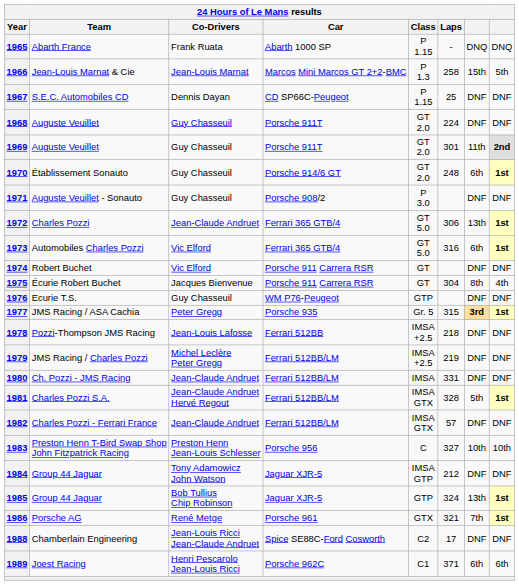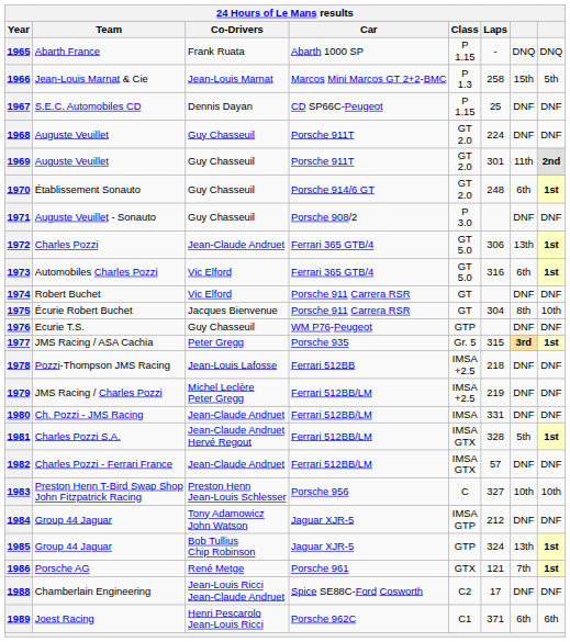 <table class="wikitable" style="text-align:center; font-size:90%">
 <tr>
 <th colspan=8><a href='#'>24 Hours of Le Mans</a> results</th>
 </tr>
 <tr>
 <th>Year</th>
 <th>Team</th>
 <th>Co-Drivers</th>
 <th>Car</th>
 <th>Class</th>
 <th>Laps</th>
 <th></th>
 <th></th>
 </tr>
 <tr>
 <th><a href='#'>1965</a></th>
 <td align="left"> <a href='#'>Abarth France</a></td>
 <td align="left"> Frank Ruata</td>
 <td align="left"><a href='#'>Abarth</a> 1000 SP</td>
 <td>P<br>1.15</td>
 <td>-</td>
 <td>DNQ</td>
 <td>DNQ</td>
 </tr>
 <tr>
 <th><a href='#'>1966</a></th>
 <td align="left"> <a href='#'>Jean-Louis Marnat</a> & Cie</td>
 <td align="left"> <a href='#'>Jean-Louis Marnat</a></td>
 <td align="left"><a href='#'>Marcos</a> <a href='#'>Mini Marcos GT 2+2</a>-<a href='#'>BMC</a></td>
 <td>P<br>1.3</td>
 <td>258</td>
 <td>15th</td>
 <td>5th</td>
 </tr>
 <tr>
 <th><a href='#'>1967</a></th>
 <td align="left"> <a href='#'>S.E.C. Automobiles CD</a></td>
 <td align="left"> Dennis Dayan</td>
 <td align="left"><a href='#'>CD</a> SP66C-<a href='#'>Peugeot</a></td>
 <td>P<br>1.15</td>
 <td>25</td>
 <td>DNF</td>
 <td>DNF</td>
 </tr>
 <tr>
 <th><a href='#'>1968</a></th>
 <td align="left"> <a href='#'>Auguste Veuillet</a></td>
 <td align="left"> <a href='#'>Guy Chasseuil</a></td>
 <td align="left"><a href='#'>Porsche 911T</a></td>
 <td>GT<br>2.0</td>
 <td>224</td>
 <td>DNF</td>
 <td>DNF</td>
 </tr>
 <tr>
 <th><a href='#'>1969</a></th>
 <td align="left"> <a href='#'>Auguste Veuillet</a></td>
 <td align="left"> Guy Chasseuil</td>
 <td align="left"><a href='#'>Porsche 911T</a></td>
 <td>GT<br>2.0</td>
 <td>301</td>
 <td>11th</td>
 <td style="background:#DFDFDF;"><strong>2nd</strong></td>
 </tr>
 <tr>
 <th><a href='#'>1970</a></th>
 <td align="left"> Établissement Sonauto</td>
 <td align="left"> Guy Chasseuil</td>
 <td align="left"><a href='#'>Porsche 914/6 GT</a></td>
 <td>GT<br>2.0</td>
 <td>248</td>
 <td>6th</td>
 <td style="background:#FFFFBF;"><strong>1st</strong></td>
 </tr>
 <tr>
 <th><a href='#'>1971</a></th>
 <td align="left"> <a href='#'>Auguste Veuillet</a> - Sonauto</td>
 <td align="left"> Guy Chasseuil</td>
 <td align="left"><a href='#'>Porsche 908</a>/2</td>
 <td>P<br>3.0</td>
 <td></td>
 <td>DNF</td>
 <td>DNF</td>
 </tr>
 <tr>
 <th><a href='#'>1972</a></th>
 <td align="left"> <a href='#'>Charles Pozzi</a></td>
 <td align="left"> <a href='#'>Jean-Claude Andruet</a></td>
 <td align="left"><a href='#'>Ferrari 365 GTB/4</a></td>
 <td>GT<br>5.0</td>
 <td>306</td>
 <td>13th</td>
 <td style="background:#FFFFBF;"><strong>1st</strong></td>
 </tr>
 <tr>
 <th><a href='#'>1973</a></th>
 <td align="left"> Automobiles <a href='#'>Charles Pozzi</a></td>
 <td align="left"> <a href='#'>Vic Elford</a></td>
 <td align="left"><a href='#'>Ferrari 365 GTB/4</a></td>
 <td>GT<br>5.0</td>
 <td>316</td>
 <td>6th</td>
 <td style="background:#FFFFBF;"><strong>1st</strong></td>
 </tr>
 <tr>
 <th><a href='#'>1974</a></th>
 <td align="left"> Robert Buchet</td>
 <td align="left"> <a href='#'>Vic Elford</a></td>
 <td align="left"><a href='#'>Porsche 911</a> <a href='#'>Carrera RSR</a></td>
 <td>GT</td>
 <td></td>
 <td>DNF</td>
 <td>DNF</td>
 </tr>
 <tr>
 <th><a href='#'>1975</a></th>
 <td align="left"> Écurie Robert Buchet</td>
 <td align="left"> Jacques Bienvenue</td>
 <td align="left"><a href='#'>Porsche 911</a> <a href='#'>Carrera RSR</a></td>
 <td>GT</td>
 <td>304</td>
 <td>8th</td>
-<td>4th</td>
+<td>10th</td>
 </tr>
 <tr>
 <th><a href='#'>1976</a></th>
 <td align="left"> Ecurie T.S.</td>
 <td align="left"> Guy Chasseuil</td>
 <td align="left"><a href='#'>WM P76</a>-<a href='#'>Peugeot</a></td>
 <td>GTP</td>
 <td></td>
 <td>DNF</td>
 <td>DNF</td>
 </tr>
 <tr>
 <th><a href='#'>1977</a></th>
 <td align="left"> JMS Racing / ASA Cachia</td>
 <td align="left"> <a href='#'>Peter Gregg</a></td>
 <td align="left"><a href='#'>Porsche 935</a></td>
 <td>Gr. 5</td>
 <td>315</td>
 <td style="background:#FFDF9F;"><strong>3rd</strong></td>
 <td style="background:#FFFFBF;"><strong>1st</strong></td>
 </tr>
 <tr>
 <th><a href='#'>1978</a></th>
 <td align="left"> <a href='#'>Pozzi</a>-Thompson JMS Racing</td>
 <td align="left"> <a href='#'>Jean-Louis Lafosse</a></td>
 <td align="left"><a href='#'>Ferrari 512BB</a></td>
 <td>IMSA<br>+2.5</td>
 <td>218</td>
 <td>DNF</td>
 <td>DNF</td>
 </tr>
 <tr>
 <th><a href='#'>1979</a></th>
 <td align="left"> JMS Racing / <a href='#'>Charles Pozzi</a></td>
 <td align="left"> <a href='#'>Michel Leclère</a><br>  <a href='#'>Peter Gregg</a></td>
 <td align="left"><a href='#'>Ferrari 512BB/LM</a></td>
 <td>IMSA<br>+2.5</td>
 <td>219</td>
 <td>DNF</td>
 <td>DNF</td>
 </tr>
 <tr>
 <th><a href='#'>1980</a></th>
 <td align="left"> <a href='#'>Ch. Pozzi - JMS Racing</a></td>
 <td align="left"> <a href='#'>Jean-Claude Andruet</a></td>
 <td align="left"><a href='#'>Ferrari 512BB/LM</a></td>
 <td>IMSA</td>
 <td>331</td>
 <td>DNF</td>
 <td>DNF</td>
 </tr>
 <tr>
 <th><a href='#'>1981</a></th>
 <td align="left"> <a href='#'>Charles Pozzi S.A.</a></td>
 <td align="left"> <a href='#'>Jean-Claude Andruet</a><br> <a href='#'>Hervé Regout</a></td>
 <td align="left"><a href='#'>Ferrari 512BB/LM</a></td>
 <td>IMSA<br>GTX</td>
 <td>328</td>
 <td>5th</td>
 <td style="background:#FFFFBF;"><strong>1st</strong></td>
 </tr>
 <tr>
 <th><a href='#'>1982</a></th>
 <td align="left"> <a href='#'>Charles Pozzi - Ferrari France</a></td>
 <td align="left"> <a href='#'>Jean-Claude Andruet</a></td>
 <td align="left"><a href='#'>Ferrari 512BB/LM</a></td>
 <td>IMSA<br>GTX</td>
 <td>57</td>
 <td>DNF</td>
 <td>DNF</td>
 </tr>
 <tr>
 <th><a href='#'>1983</a></th>
 <td align="left"> <a href='#'>Preston Henn T-Bird Swap Shop</a><br> <a href='#'>John Fitzpatrick Racing</a></td>
 <td align="left"> <a href='#'>Preston Henn</a><br> <a href='#'>Jean-Louis Schlesser</a></td>
 <td align="left"><a href='#'>Porsche 956</a></td>
 <td>C</td>
 <td>327</td>
 <td>10th</td>
 <td>10th</td>
 </tr>
 <tr>
 <th><a href='#'>1984</a></th>
 <td align="left"> <a href='#'>Group 44 Jaguar</a></td>
 <td align="left"> <a href='#'>Tony Adamowicz</a><br> <a href='#'>John Watson</a></td>
 <td align="left"><a href='#'>Jaguar XJR-5</a></td>
 <td>IMSA<br>GTP</td>
 <td>212</td>
 <td>DNF</td>
 <td>DNF</td>
 </tr>
 <tr>
 <th><a href='#'>1985</a></th>
 <td align="left"> <a href='#'>Group 44 Jaguar</a></td>
 <td align="left"> <a href='#'>Bob Tullius</a><br> <a href='#'>Chip Robinson</a></td>
 <td align="left"><a href='#'>Jaguar XJR-5</a></td>
 <td>GTP</td>
 <td>324</td>
 <td>13th</td>
 <td style="background:#FFFFBF;"><strong>1st</strong></td>
 </tr>
 <tr>
 <th><a href='#'>1986</a></th>
 <td align="left"> <a href='#'>Porsche AG</a></td>
 <td align="left"> <a href='#'>René Metge</a></td>
 <td align="left"><a href='#'>Porsche 961</a></td>
 <td>GTX</td>
-<td>321</td>
+<td>121</td>
 <td>7th</td>
 <td style="background:#FFFFBF;"><strong>1st</strong></td>
 </tr>
 <tr>
 <th><a href='#'>1988</a></th>
 <td align="left"> Chamberlain Engineering</td>
 <td align="left"> <a href='#'>Jean-Louis Ricci</a><br> <a href='#'>Jean-Claude Andruet</a></td>
 <td align="left"><a href='#'>Spice</a> SE88C-<a href='#'>Ford</a> <a href='#'>Cosworth</a></td>
 <td>C2</td>
 <td>17</td>
 <td>DNF</td>
 <td>DNF</td>
 </tr>
 <tr>
 <th><a href='#'>1989</a></th>
 <td align="left"> <a href='#'>Joest Racing</a></td>
 <td align="left"> <a href='#'>Henri Pescarolo</a><br> <a href='#'>Jean-Louis Ricci</a></td>
 <td align="left"><a href='#'>Porsche 962C</a></td>
 <td>C1</td>
 <td>371</td>
 <td>6th</td>
 <td>6th</td>
 </tr>
 <tr>
 <th colspan="8"></th>
 </tr>
 </table>
